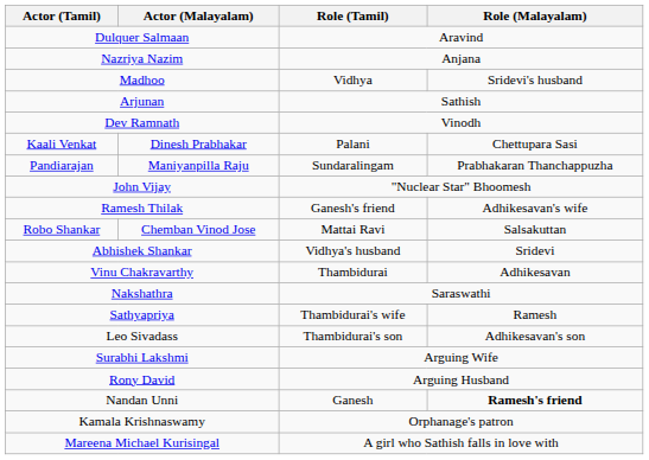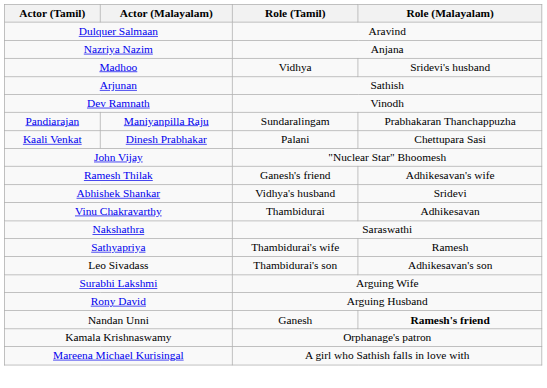 <table class="wikitable" style="width:60%;">
 <tr>
 <th>Actor (Tamil)</th>
 <th>Actor (Malayalam)</th>
 <th>Role (Tamil)</th>
 <th>Role  (Malayalam)</th>
 </tr>
 <tr>
 <td colspan="2" style="text-align:center;"><a href='#'>Dulquer Salmaan</a></td>
 <td colspan="2" style="text-align:center;">Aravind</td>
 </tr>
 <tr>
 <td colspan="2" style="text-align:center;"><a href='#'>Nazriya Nazim</a></td>
 <td colspan="2" style="text-align:center;">Anjana</td>
 </tr>
 <tr>
 <td colspan="2" style="text-align:center;"><a href='#'>Madhoo</a></td>
 <td style="text-align:center;">Vidhya</td>
 <td style="text-align:center;">Sridevi's husband</td>
 </tr>
 <tr>
 <td colspan="2" style="text-align:center;"><a href='#'>Arjunan</a></td>
 <td colspan="2" style="text-align:center;">Sathish</td>
 </tr>
 <tr>
 <td colspan="2" style="text-align:center;"><a href='#'>Dev Ramnath</a></td>
 <td colspan="2" style="text-align:center;">Vinodh</td>
 </tr>
 <tr>
+<td style="text-align:center;"><a href='#'>Pandiarajan</a></td>
+<td style="text-align:center;"><a href='#'>Maniyanpilla Raju</a></td>
+<td style="text-align:center;">Sundaralingam</td>
+<td style="text-align:center;">Prabhakaran Thanchappuzha</td>
+</tr>
+<tr>
 <td style="text-align:center;"><a href='#'>Kaali Venkat</a></td>
 <td style="text-align:center;"><a href='#'>Dinesh Prabhakar</a></td>
 <td style="text-align:center;">Palani</td>
 <td style="text-align:center;">Chettupara Sasi</td>
-</tr>
-<tr>
-<td style="text-align:center;"><a href='#'>Pandiarajan</a></td>
-<td style="text-align:center;"><a href='#'>Maniyanpilla Raju</a></td>
-<td style="text-align:center;">Sundaralingam</td>
-<td style="text-align:center;">Prabhakaran Thanchappuzha</td>
 </tr>
 <tr>
 <td colspan="2" style="text-align:center;"><a href='#'>John Vijay</a></td>
 <td colspan="2" style="text-align:center;">"Nuclear Star" Bhoomesh</td>
 </tr>
 <tr>
 <td colspan="2" style="text-align:center;"><a href='#'>Ramesh Thilak</a></td>
 <td style="text-align:center;">Ganesh's friend</td>
 <td style="text-align:center;">Adhikesavan's wife</td>
-</tr>
-<tr>
-<td style="text-align:center;"><a href='#'>Robo Shankar</a></td>
-<td style="text-align:center;"><a href='#'>Chemban Vinod Jose</a></td>
-<td style="text-align:center;">Mattai Ravi</td>
-<td style="text-align:center;">Salsakuttan</td>
 </tr>
 <tr>
 <td colspan="2" style="text-align:center;"><a href='#'>Abhishek Shankar</a></td>
 <td style="text-align:center;">Vidhya's husband</td>
 <td style="text-align:center;">Sridevi</td>
 </tr>
 <tr>
 <td colspan="2" style="text-align:center;"><a href='#'>Vinu Chakravarthy</a></td>
 <td style="text-align:center;">Thambidurai</td>
 <td style="text-align:center;">Adhikesavan</td>
 </tr>
 <tr>
 <td colspan="2" style="text-align:center;"><a href='#'>Nakshathra</a></td>
 <td colspan="2" style="text-align:center;">Saraswathi</td>
 </tr>
 <tr>
 <td colspan="2" style="text-align:center;"><a href='#'>Sathyapriya</a></td>
 <td style="text-align:center;">Thambidurai's wife</td>
 <td style="text-align:center;">Ramesh</td>
 </tr>
 <tr>
 <td colspan="2" style="text-align:center;">Leo Sivadass</td>
 <td style="text-align:center;">Thambidurai's son</td>
 <td style="text-align:center;">Adhikesavan's  son</td>
 </tr>
 <tr>
 <td colspan="2" style="text-align:center;"><a href='#'>Surabhi Lakshmi</a></td>
 <td colspan="2" style="text-align:center;">Arguing Wife</td>
 </tr>
 <tr>
 <td colspan="2" style="text-align:center;"><a href='#'>Rony David</a></td>
 <td colspan="2" style="text-align:center;">Arguing Husband</td>
 </tr>
 <tr>
 <td colspan="2" style="text-align:center;">Nandan Unni</td>
 <td style="text-align:center;">Ganesh</td>
 <td style="text-align:center;"><strong>Ramesh's friend</strong></td>
 </tr>
 <tr>
 <td colspan="2" style="text-align:center;">Kamala Krishnaswamy</td>
 <td colspan="2" style="text-align:center;">Orphanage's patron</td>
 </tr>
 <tr>
 <td colspan="2" style="text-align:center;"><a href='#'>Mareena Michael Kurisingal</a></td>
 <td colspan="2" style="text-align:center;">A girl who Sathish falls in love with</td>
 </tr>
 </table>
